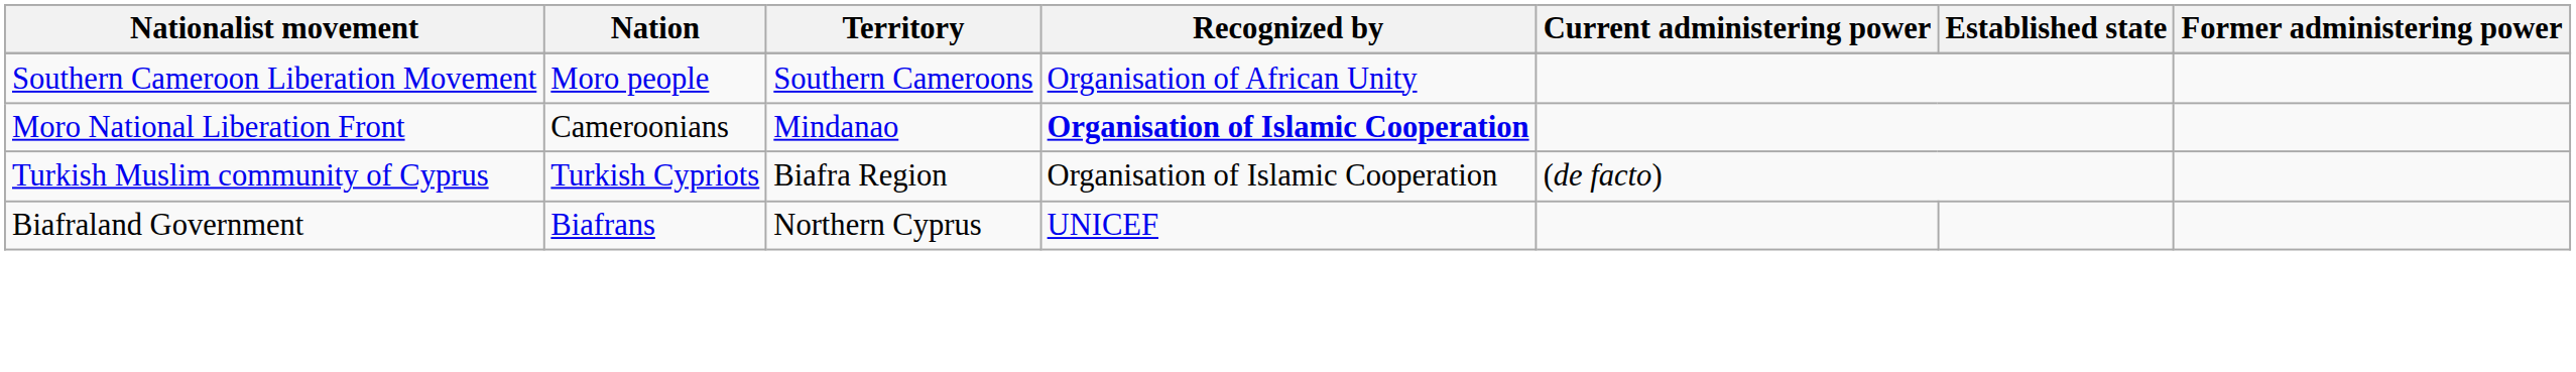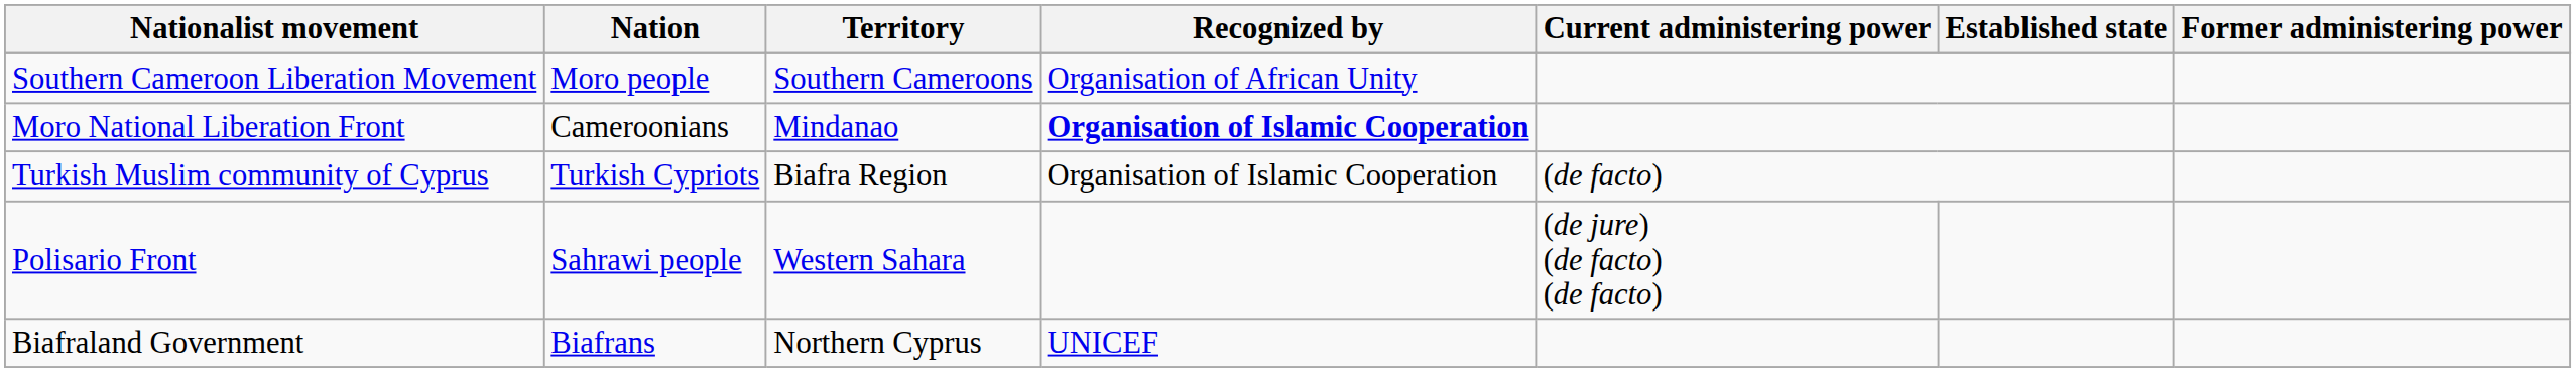 <table class="wikitable sortable">
 <tr>
 <th>Nationalist movement</th>
 <th>Nation</th>
 <th>Territory</th>
 <th>Recognized by</th>
 <th>Current administering power</th>
 <th>Established state</th>
 <th>Former administering power</th>
 </tr>
 <tr valign="center">
 </tr>
 <tr>
 <td><a href='#'>Southern Cameroon Liberation Movement</a></td>
 <td><a href='#'>Moro people</a></td>
 <td><a href='#'>Southern Cameroons</a></td>
 <td> <a href='#'>Organisation of African Unity</a></td>
 <td colspan="2"></td>
 <td></td>
 </tr>
 <tr>
 <td> <a href='#'>Moro National Liberation Front</a></td>
 <td>Cameroonians</td>
 <td><a href='#'>Mindanao</a></td>
 <td><strong> <a href='#'>Organisation of Islamic Cooperation</a></strong></td>
 <td colspan="2"></td>
 <td> <br> </td>
 </tr>
 <tr>
 <td><a href='#'>Turkish Muslim community of Cyprus</a></td>
 <td><a href='#'>Turkish Cypriots</a></td>
 <td>Biafra Region</td>
 <td> Organisation of Islamic Cooperation</td>
 <td colspan="2"> (<em>de facto</em>)</td>
 <td></td>
 </tr>
 <tr>
+<td> <a href='#'>Polisario Front</a></td>
+<td><a href='#'>Sahrawi people</a></td>
+<td><a href='#'>Western Sahara</a></td>
+<td><br></td>
+<td> (<em>de jure</em>)<br> (<em>de facto</em>)<br> (<em>de facto</em>)</td>
+<td></td>
+<td></td>
+</tr>
+<tr>
 <td>Biafraland Government</td>
 <td><a href='#'>Biafrans</a></td>
 <td>Northern Cyprus</td>
 <td> <a href='#'>UNICEF</a></td>
 <td></td>
 <td></td>
 <td><br></td>
 </tr>
 </table>
